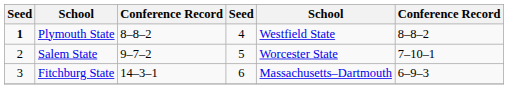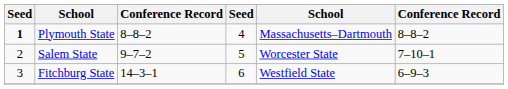 <table class="wikitable">
 <tr>
 <th>Seed</th>
 <th>School</th>
 <th>Conference Record</th>
 <th>Seed</th>
 <th>School</th>
 <th>Conference Record</th>
 </tr>
 <tr>
 <td align=center><strong>1</strong></td>
 <td><a href='#'>Plymouth State</a></td>
 <td>8–8–2</td>
 <td align=center>4</td>
-<td><a href='#'>Westfield State</a></td>
+<td><a href='#'>Massachusetts–Dartmouth</a></td>
 <td>8–8–2</td>
 </tr>
 <tr>
 <td align=center>2</td>
 <td><a href='#'>Salem State</a></td>
 <td>9–7–2</td>
 <td align=center>5</td>
 <td><a href='#'>Worcester State</a></td>
 <td>7–10–1</td>
 </tr>
 <tr>
 <td align=center>3</td>
 <td><a href='#'>Fitchburg State</a></td>
 <td>14–3–1</td>
 <td align=center>6</td>
-<td><a href='#'>Massachusetts–Dartmouth</a></td>
+<td><a href='#'>Westfield State</a></td>
 <td>6–9–3</td>
 </tr>
 <tr>
 </tr>
 </table>
